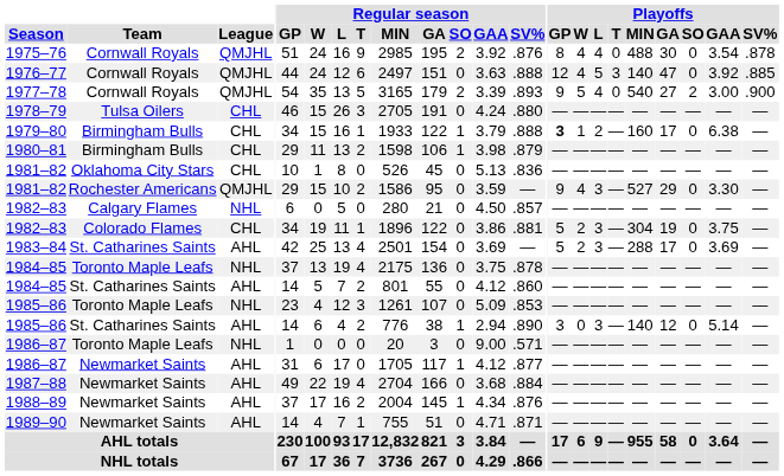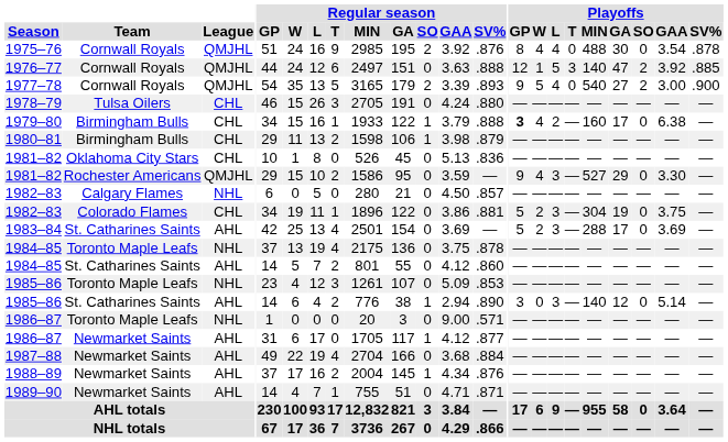 <table border="0" cellpadding="1" cellspacing="0" style="width:90%; text-align:center;">
 <tr bgcolor="#e0e0e0">
 <th colspan="3" bgcolor="#ffffff"></th>
 <th rowspan="99" bgcolor="#ffffff"></th>
 <th colspan="9" bgcolor="#e0e0e0"><a href='#'>Regular season</a></th>
 <th rowspan="99" bgcolor="#ffffff"></th>
 <th colspan="9" bgcolor="#e0e0e0"><a href='#'>Playoffs</a></th>
 </tr>
 <tr bgcolor="#e0e0e0">
 <th><a href='#'>Season</a></th>
 <th>Team</th>
 <th>League</th>
 <th>GP</th>
 <th>W</th>
 <th>L</th>
 <th>T</th>
 <th>MIN</th>
 <th>GA</th>
 <th><a href='#'>SO</a></th>
 <th><a href='#'>GAA</a></th>
 <th><a href='#'>SV%</a></th>
 <th>GP</th>
 <th>W</th>
 <th>L</th>
 <th>T</th>
 <th>MIN</th>
 <th>GA</th>
 <th>SO</th>
 <th>GAA</th>
 <th>SV%</th>
 </tr>
 <tr>
 <td><a href='#'>1975–76</a></td>
 <td><a href='#'>Cornwall Royals</a></td>
 <td><a href='#'>QMJHL</a></td>
 <td>51</td>
 <td>24</td>
 <td>16</td>
 <td>9</td>
 <td>2985</td>
 <td>195</td>
 <td>2</td>
 <td>3.92</td>
 <td>.876</td>
 <td>8</td>
 <td>4</td>
 <td>4</td>
 <td>0</td>
 <td>488</td>
 <td>30</td>
 <td>0</td>
 <td>3.54</td>
 <td>.878</td>
 </tr>
 <tr bgcolor="#f0f0f0">
 <td><a href='#'>1976–77</a></td>
 <td>Cornwall Royals</td>
 <td>QMJHL</td>
 <td>44</td>
 <td>24</td>
 <td>12</td>
 <td>6</td>
 <td>2497</td>
 <td>151</td>
 <td>0</td>
 <td>3.63</td>
 <td>.888</td>
 <td>12</td>
-<td>4</td>
+<td>1</td>
 <td>5</td>
 <td>3</td>
 <td>140</td>
 <td>47</td>
-<td>0</td>
+<td>2</td>
 <td>3.92</td>
 <td>.885</td>
 </tr>
 <tr>
 <td><a href='#'>1977–78</a></td>
 <td>Cornwall Royals</td>
 <td>QMJHL</td>
 <td>54</td>
 <td>35</td>
 <td>13</td>
 <td>5</td>
 <td>3165</td>
 <td>179</td>
 <td>2</td>
 <td>3.39</td>
 <td>.893</td>
 <td>9</td>
 <td>5</td>
 <td>4</td>
 <td>0</td>
 <td>540</td>
 <td>27</td>
 <td>2</td>
 <td>3.00</td>
 <td>.900</td>
 </tr>
 <tr bgcolor="#f0f0f0">
 <td><a href='#'>1978–79</a></td>
 <td><a href='#'>Tulsa Oilers</a></td>
 <td><a href='#'>CHL</a></td>
 <td>46</td>
 <td>15</td>
 <td>26</td>
 <td>3</td>
 <td>2705</td>
 <td>191</td>
 <td>0</td>
 <td>4.24</td>
 <td>.880</td>
 <td>—</td>
 <td>—</td>
 <td>—</td>
 <td>—</td>
 <td>—</td>
 <td>—</td>
 <td>—</td>
 <td>—</td>
 <td>—</td>
 </tr>
 <tr>
 <td><a href='#'>1979–80</a></td>
 <td><a href='#'>Birmingham Bulls</a></td>
 <td>CHL</td>
 <td>34</td>
 <td>15</td>
 <td>16</td>
 <td>1</td>
 <td>1933</td>
 <td>122</td>
 <td>1</td>
 <td>3.79</td>
 <td>.888</td>
 <td><strong>3</strong></td>
-<td>1</td>
+<td>4</td>
 <td>2</td>
 <td>—</td>
 <td>160</td>
 <td>17</td>
 <td>0</td>
 <td>6.38</td>
 <td>—</td>
 </tr>
 <tr bgcolor="#f0f0f0">
 <td><a href='#'>1980–81</a></td>
 <td>Birmingham Bulls</td>
 <td>CHL</td>
 <td>29</td>
 <td>11</td>
 <td>13</td>
 <td>2</td>
 <td>1598</td>
 <td>106</td>
 <td>1</td>
 <td>3.98</td>
 <td>.879</td>
 <td>—</td>
 <td>—</td>
 <td>—</td>
 <td>—</td>
 <td>—</td>
 <td>—</td>
 <td>—</td>
 <td>—</td>
 <td>—</td>
 </tr>
 <tr>
 <td><a href='#'>1981–82</a></td>
 <td><a href='#'>Oklahoma City Stars</a></td>
 <td>CHL</td>
 <td>10</td>
 <td>1</td>
 <td>8</td>
 <td>0</td>
 <td>526</td>
 <td>45</td>
 <td>0</td>
 <td>5.13</td>
 <td>.836</td>
 <td>—</td>
 <td>—</td>
 <td>—</td>
 <td>—</td>
 <td>—</td>
 <td>—</td>
 <td>—</td>
 <td>—</td>
 <td>—</td>
 </tr>
 <tr bgcolor="#f0f0f0">
 <td><a href='#'>1981–82</a></td>
 <td><a href='#'>Rochester Americans</a></td>
 <td>QMJHL</td>
 <td>29</td>
 <td>15</td>
 <td>10</td>
 <td>2</td>
 <td>1586</td>
 <td>95</td>
 <td>0</td>
 <td>3.59</td>
 <td>—</td>
 <td>9</td>
 <td>4</td>
 <td>3</td>
 <td>—</td>
 <td>527</td>
 <td>29</td>
 <td>0</td>
 <td>3.30</td>
 <td>—</td>
 </tr>
 <tr>
 <td><a href='#'>1982–83</a></td>
 <td><a href='#'>Calgary Flames</a></td>
 <td><a href='#'>NHL</a></td>
 <td>6</td>
 <td>0</td>
 <td>5</td>
 <td>0</td>
 <td>280</td>
 <td>21</td>
 <td>0</td>
 <td>4.50</td>
 <td>.857</td>
 <td>—</td>
 <td>—</td>
 <td>—</td>
 <td>—</td>
 <td>—</td>
 <td>—</td>
 <td>—</td>
 <td>—</td>
 <td>—</td>
 </tr>
 <tr bgcolor="#f0f0f0">
 <td><a href='#'>1982–83</a></td>
 <td><a href='#'>Colorado Flames</a></td>
 <td>CHL</td>
 <td>34</td>
 <td>19</td>
 <td>11</td>
 <td>1</td>
 <td>1896</td>
 <td>122</td>
 <td>0</td>
 <td>3.86</td>
 <td>.881</td>
 <td>5</td>
 <td>2</td>
 <td>3</td>
 <td>—</td>
 <td>304</td>
 <td>19</td>
 <td>0</td>
 <td>3.75</td>
 <td>—</td>
 </tr>
 <tr>
 <td><a href='#'>1983–84</a></td>
 <td><a href='#'>St. Catharines Saints</a></td>
 <td>AHL</td>
 <td>42</td>
 <td>25</td>
 <td>13</td>
 <td>4</td>
 <td>2501</td>
 <td>154</td>
 <td>0</td>
 <td>3.69</td>
 <td>—</td>
 <td>5</td>
 <td>2</td>
 <td>3</td>
 <td>—</td>
 <td>288</td>
 <td>17</td>
 <td>0</td>
 <td>3.69</td>
 <td>—</td>
 </tr>
 <tr bgcolor="#f0f0f0">
 <td><a href='#'>1984–85</a></td>
 <td><a href='#'>Toronto Maple Leafs</a></td>
 <td>NHL</td>
 <td>37</td>
 <td>13</td>
 <td>19</td>
 <td>4</td>
 <td>2175</td>
 <td>136</td>
 <td>0</td>
 <td>3.75</td>
 <td>.878</td>
 <td>—</td>
 <td>—</td>
 <td>—</td>
 <td>—</td>
 <td>—</td>
 <td>—</td>
 <td>—</td>
 <td>—</td>
 <td>—</td>
 </tr>
 <tr>
 <td><a href='#'>1984–85</a></td>
 <td>St. Catharines Saints</td>
 <td>AHL</td>
 <td>14</td>
 <td>5</td>
 <td>7</td>
 <td>2</td>
 <td>801</td>
 <td>55</td>
 <td>0</td>
 <td>4.12</td>
 <td>.860</td>
 <td>—</td>
 <td>—</td>
 <td>—</td>
 <td>—</td>
 <td>—</td>
 <td>—</td>
 <td>—</td>
 <td>—</td>
 <td>—</td>
 </tr>
 <tr bgcolor="#f0f0f0">
 <td><a href='#'>1985–86</a></td>
 <td>Toronto Maple Leafs</td>
 <td>NHL</td>
 <td>23</td>
 <td>4</td>
 <td>12</td>
 <td>3</td>
 <td>1261</td>
 <td>107</td>
 <td>0</td>
 <td>5.09</td>
 <td>.853</td>
 <td>—</td>
 <td>—</td>
 <td>—</td>
 <td>—</td>
 <td>—</td>
 <td>—</td>
 <td>—</td>
 <td>—</td>
 <td>—</td>
 </tr>
 <tr>
 <td><a href='#'>1985–86</a></td>
 <td>St. Catharines Saints</td>
 <td>AHL</td>
 <td>14</td>
 <td>6</td>
 <td>4</td>
 <td>2</td>
 <td>776</td>
 <td>38</td>
 <td>1</td>
 <td>2.94</td>
 <td>.890</td>
 <td>3</td>
 <td>0</td>
 <td>3</td>
 <td>—</td>
 <td>140</td>
 <td>12</td>
 <td>0</td>
 <td>5.14</td>
 <td>—</td>
 </tr>
 <tr bgcolor="#f0f0f0">
 <td><a href='#'>1986–87</a></td>
 <td>Toronto Maple Leafs</td>
 <td>NHL</td>
 <td>1</td>
 <td>0</td>
 <td>0</td>
 <td>0</td>
 <td>20</td>
 <td>3</td>
 <td>0</td>
 <td>9.00</td>
 <td>.571</td>
 <td>—</td>
 <td>—</td>
 <td>—</td>
 <td>—</td>
 <td>—</td>
 <td>—</td>
 <td>—</td>
 <td>—</td>
 <td>—</td>
 </tr>
 <tr>
 <td><a href='#'>1986–87</a></td>
 <td><a href='#'>Newmarket Saints</a></td>
 <td>AHL</td>
 <td>31</td>
 <td>6</td>
 <td>17</td>
 <td>0</td>
 <td>1705</td>
 <td>117</td>
 <td>1</td>
 <td>4.12</td>
 <td>.877</td>
 <td>—</td>
 <td>—</td>
 <td>—</td>
 <td>—</td>
 <td>—</td>
 <td>—</td>
 <td>—</td>
 <td>—</td>
 <td>—</td>
 </tr>
 <tr bgcolor="#f0f0f0">
 <td><a href='#'>1987–88</a></td>
 <td>Newmarket Saints</td>
 <td>AHL</td>
 <td>49</td>
 <td>22</td>
 <td>19</td>
 <td>4</td>
 <td>2704</td>
 <td>166</td>
 <td>0</td>
 <td>3.68</td>
 <td>.884</td>
 <td>—</td>
 <td>—</td>
 <td>—</td>
 <td>—</td>
 <td>—</td>
 <td>—</td>
 <td>—</td>
 <td>—</td>
 <td>—</td>
 </tr>
 <tr>
 <td><a href='#'>1988–89</a></td>
 <td>Newmarket Saints</td>
 <td>AHL</td>
 <td>37</td>
 <td>17</td>
 <td>16</td>
 <td>2</td>
 <td>2004</td>
 <td>145</td>
 <td>1</td>
 <td>4.34</td>
 <td>.876</td>
 <td>—</td>
 <td>—</td>
 <td>—</td>
 <td>—</td>
 <td>—</td>
 <td>—</td>
 <td>—</td>
 <td>—</td>
 <td>—</td>
 </tr>
 <tr bgcolor="#f0f0f0">
 <td><a href='#'>1989–90</a></td>
 <td>Newmarket Saints</td>
 <td>AHL</td>
 <td>14</td>
 <td>4</td>
 <td>7</td>
 <td>1</td>
 <td>755</td>
 <td>51</td>
 <td>0</td>
 <td>4.71</td>
 <td>.871</td>
 <td>—</td>
 <td>—</td>
 <td>—</td>
 <td>—</td>
 <td>—</td>
 <td>—</td>
 <td>—</td>
 <td>—</td>
 <td>—</td>
 </tr>
 <tr bgcolor="#e0e0e0">
 <th colspan=3>AHL totals</th>
 <th>230</th>
 <th>100</th>
 <th>93</th>
 <th>17</th>
 <th>12,832</th>
 <th>821</th>
 <th>3</th>
 <th>3.84</th>
 <th>—</th>
 <th>17</th>
 <th>6</th>
 <th>9</th>
 <th>—</th>
 <th>955</th>
 <th>58</th>
 <th>0</th>
 <th>3.64</th>
 <th>—</th>
 </tr>
 <tr bgcolor="#e0e0e0">
 <th colspan=3>NHL totals</th>
 <th>67</th>
 <th>17</th>
 <th>36</th>
 <th>7</th>
 <th>3736</th>
 <th>267</th>
 <th>0</th>
 <th>4.29</th>
 <th>.866</th>
 <th>—</th>
 <th>—</th>
 <th>—</th>
 <th>—</th>
 <th>—</th>
 <th>—</th>
 <th>—</th>
 <th>—</th>
 <th>—</th>
 </tr>
 </table>
